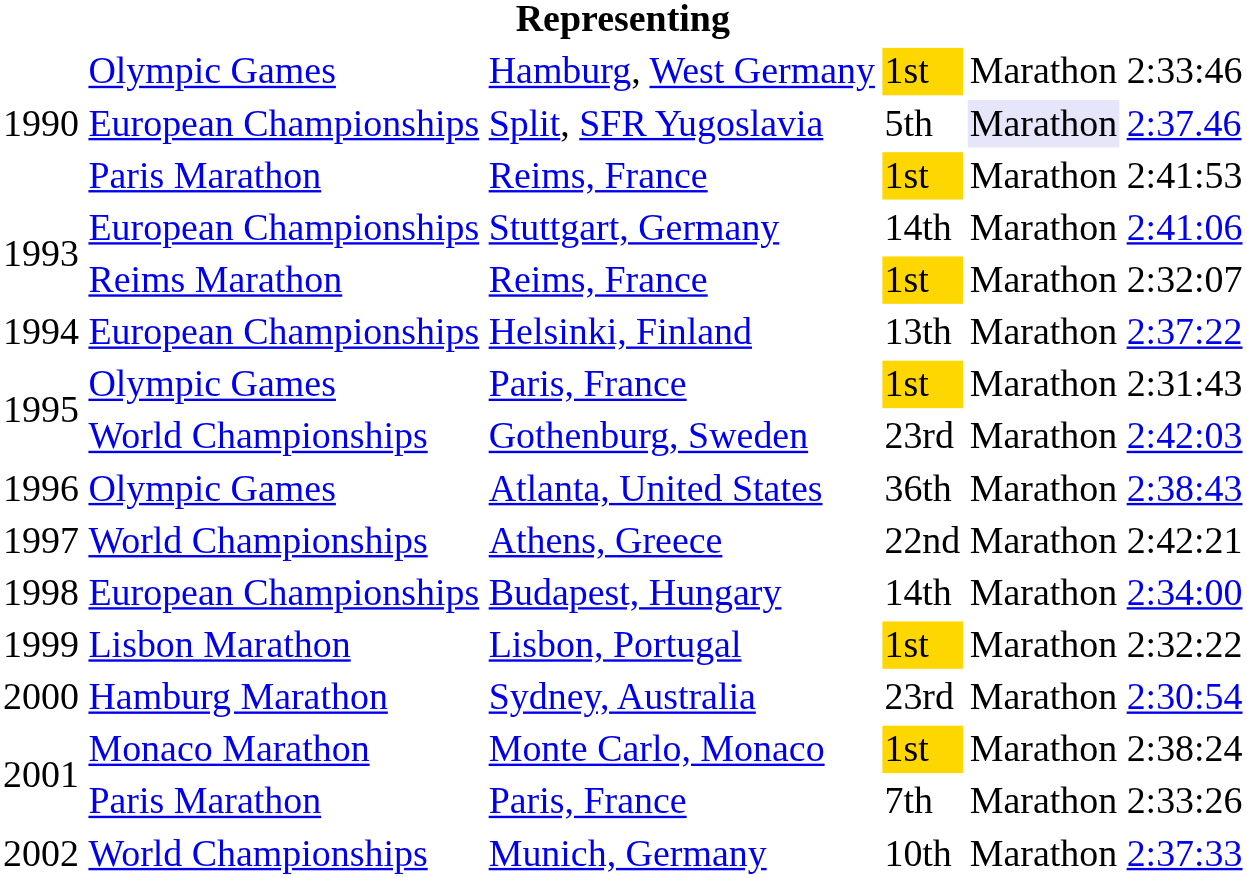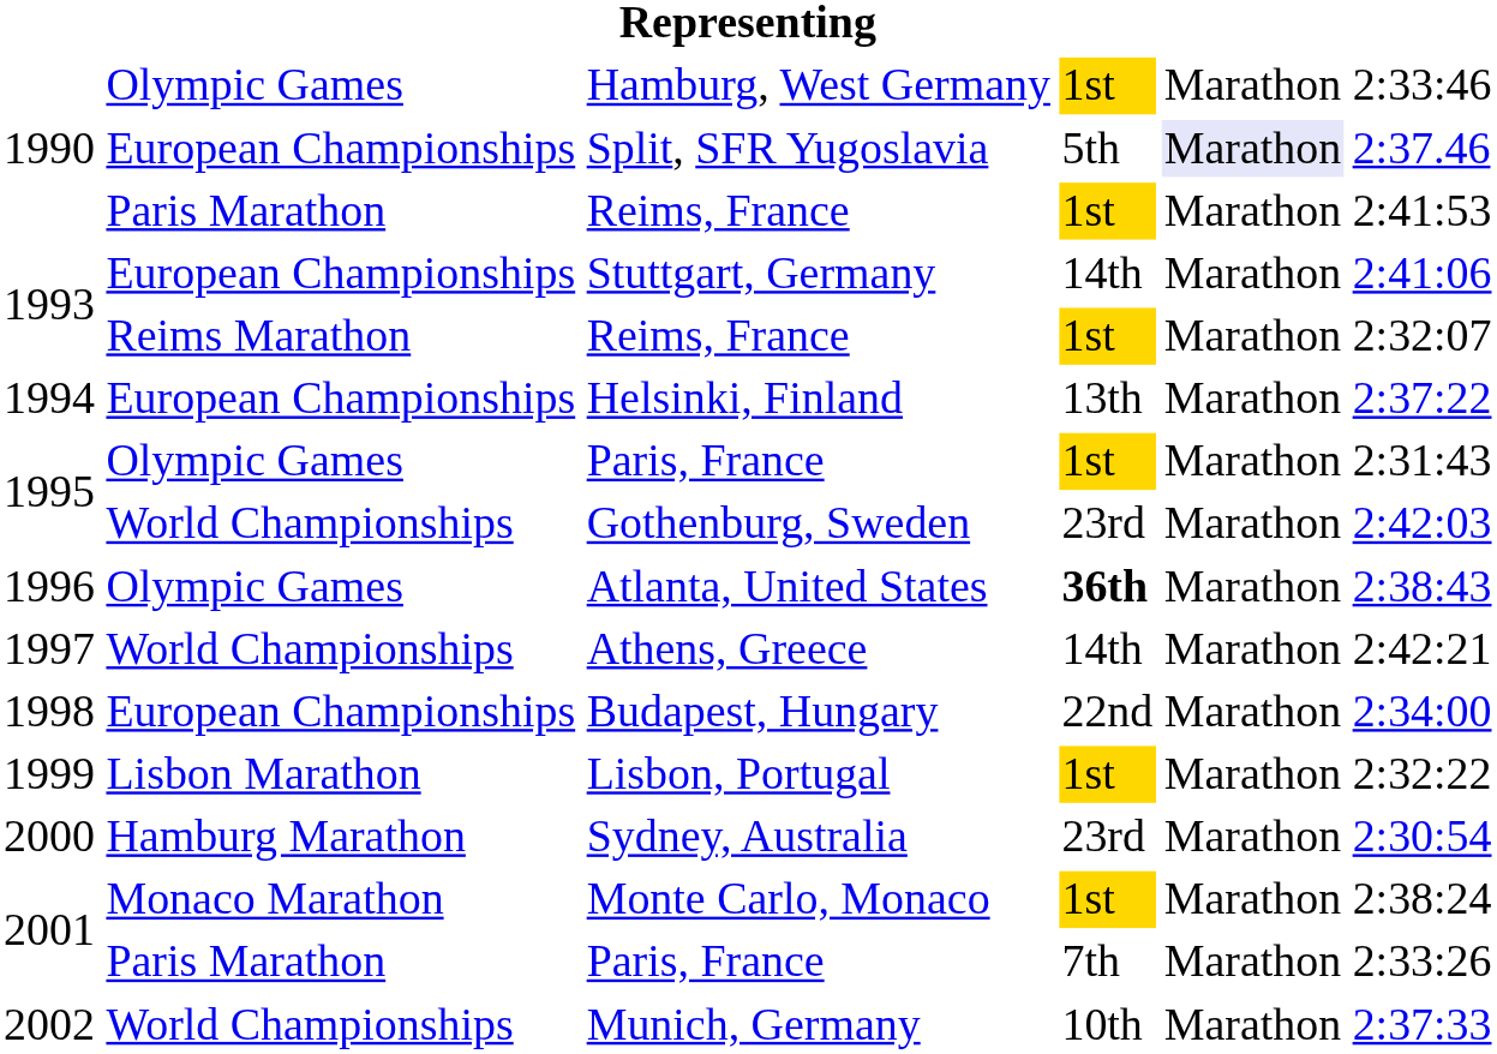 <table>
 <tr>
 <th colspan="6">Representing </th>
 </tr>
 <tr>
 <td rowspan=3>1990</td>
 <td><a href='#'>Olympic Games</a></td>
 <td><a href='#'>Hamburg</a>, <a href='#'>West Germany</a></td>
 <td bgcolor="gold">1st</td>
 <td>Marathon</td>
 <td>2:33:46</td>
 </tr>
 <tr>
 <td><a href='#'>European Championships</a></td>
 <td><a href='#'>Split</a>, <a href='#'>SFR Yugoslavia</a></td>
 <td>5th</td>
 <td style="background: lavender;">Marathon</td>
 <td><a href='#'>2:37.46</a></td>
 </tr>
 <tr>
 <td><a href='#'>Paris Marathon</a></td>
 <td><a href='#'>Reims, France</a></td>
 <td bgcolor="gold">1st</td>
 <td>Marathon</td>
 <td>2:41:53</td>
 </tr>
 <tr>
 <td rowspan=2>1993</td>
 <td><a href='#'>European Championships</a></td>
 <td><a href='#'>Stuttgart, Germany</a></td>
 <td>14th</td>
 <td>Marathon</td>
 <td><a href='#'>2:41:06</a></td>
 </tr>
 <tr>
 <td><a href='#'>Reims Marathon</a></td>
 <td><a href='#'>Reims, France</a></td>
 <td bgcolor="gold">1st</td>
 <td>Marathon</td>
 <td>2:32:07</td>
 </tr>
 <tr>
 <td>1994</td>
 <td><a href='#'>European Championships</a></td>
 <td><a href='#'>Helsinki, Finland</a></td>
 <td>13th</td>
 <td>Marathon</td>
 <td><a href='#'>2:37:22</a></td>
 </tr>
 <tr>
 <td rowspan=2>1995</td>
 <td><a href='#'>Olympic Games</a></td>
 <td><a href='#'>Paris, France</a></td>
 <td bgcolor="gold">1st</td>
 <td>Marathon</td>
 <td>2:31:43</td>
 </tr>
 <tr>
 <td><a href='#'>World Championships</a></td>
 <td><a href='#'>Gothenburg, Sweden</a></td>
 <td>23rd</td>
 <td>Marathon</td>
 <td><a href='#'>2:42:03</a></td>
 </tr>
 <tr>
 <td>1996</td>
 <td><a href='#'>Olympic Games</a></td>
 <td><a href='#'>Atlanta, United States</a></td>
-<td>36th</td>
+<td><strong>36th</strong></td>
 <td>Marathon</td>
 <td><a href='#'>2:38:43</a></td>
 </tr>
 <tr>
 <td>1997</td>
 <td><a href='#'>World Championships</a></td>
 <td><a href='#'>Athens, Greece</a></td>
-<td>22nd</td>
+<td>14th</td>
 <td>Marathon</td>
 <td>2:42:21</td>
 </tr>
 <tr>
 <td>1998</td>
 <td><a href='#'>European Championships</a></td>
 <td><a href='#'>Budapest, Hungary</a></td>
-<td>14th</td>
+<td>22nd</td>
 <td>Marathon</td>
 <td><a href='#'>2:34:00</a></td>
 </tr>
 <tr>
 <td>1999</td>
 <td><a href='#'>Lisbon Marathon</a></td>
 <td><a href='#'>Lisbon, Portugal</a></td>
 <td bgcolor="gold">1st</td>
 <td>Marathon</td>
 <td>2:32:22</td>
 </tr>
 <tr>
 <td>2000</td>
 <td><a href='#'>Hamburg Marathon</a></td>
 <td><a href='#'>Sydney, Australia</a></td>
 <td>23rd</td>
 <td>Marathon</td>
 <td><a href='#'>2:30:54</a></td>
 </tr>
 <tr>
 <td rowspan=2>2001</td>
 <td><a href='#'>Monaco Marathon</a></td>
 <td><a href='#'>Monte Carlo, Monaco</a></td>
 <td bgcolor="gold">1st</td>
 <td>Marathon</td>
 <td>2:38:24</td>
 </tr>
 <tr>
 <td><a href='#'>Paris Marathon</a></td>
 <td><a href='#'>Paris, France</a></td>
 <td>7th</td>
 <td>Marathon</td>
 <td>2:33:26</td>
 </tr>
 <tr>
 <td>2002</td>
 <td><a href='#'>World Championships</a></td>
 <td><a href='#'>Munich, Germany</a></td>
 <td>10th</td>
 <td>Marathon</td>
 <td><a href='#'>2:37:33</a></td>
 </tr>
 </table>
